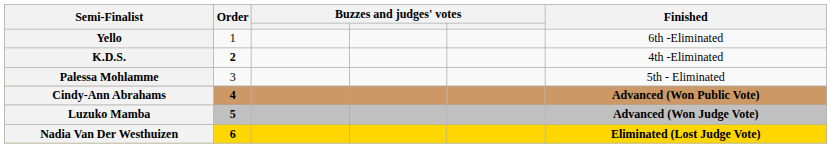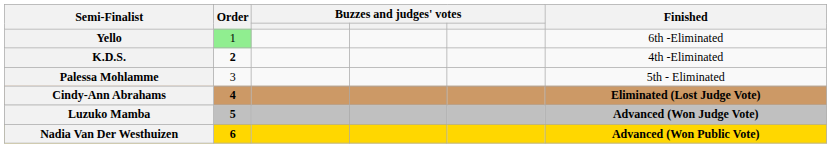 <table class="wikitable plainrowheaders sortable" style="text-align:center;">
 <tr>
 <th scope="col" rowspan="2" class="unsortable" style="width:17em;">Semi-Finalist</th>
 <th scope="col" rowspan="2" style="width:1em;">Order</th>
 <th scope="col" colspan="3" class="unsortable" style="width:24em;">Buzzes and judges' votes</th>
 <th scope="col" rowspan="2" style="width:23em;">Finished</th>
 </tr>
 <tr>
 <th scope="col" class="unsortable" style="width:6em;"></th>
 <th scope="col" class="unsortable" style="width:6em;"></th>
 <th scope="col" class="unsortable" style="width:6em;"></th>
 </tr>
 <tr>
 <th scope="row">Yello</th>
-<td>1</td>
+<td style="background: lightgreen;">1</td>
 <td style="text-align:center;"></td>
 <td style="text-align:center;"></td>
 <td style="text-align:center;"></td>
 <td>6th -Eliminated</td>
 </tr>
 <tr>
 <th scope="row">K.D.S.</th>
 <td><strong>2</strong></td>
 <td style="text-align:center;"></td>
 <td style="text-align:center;"></td>
 <td style="text-align:center;"></td>
 <td>4th -Eliminated</td>
 </tr>
 <tr>
 <th scope="row">Palessa Mohlamme</th>
 <td>3</td>
 <td style="text-align:center;"></td>
 <td style="text-align:center;"></td>
 <td style="text-align:center;"></td>
 <td>5th - Eliminated</td>
 </tr>
 <tr bgcolor="#c96">
 <th scope="row"><strong>Cindy-Ann Abrahams</strong></th>
 <td><strong>4</strong></td>
 <td style="text-align:center;"></td>
 <td style="text-align:center;"></td>
 <td style="text-align:center;"></td>
-<td><strong>Advanced (Won Public Vote)</strong></td>
+<td><strong>Eliminated (Lost Judge Vote)</strong></td>
 </tr>
 <tr bgcolor="silver">
 <th scope="row"><strong>Luzuko Mamba</strong></th>
 <td><strong>5</strong></td>
 <td style="text-align:center;"></td>
 <td style="text-align:center;"></td>
 <td style="text-align:center;"></td>
 <td><strong>Advanced (Won Judge Vote)</strong></td>
 </tr>
 <tr bgcolor="gold">
 <th scope="row"><strong>Nadia Van Der Westhuizen</strong></th>
 <td><strong>6</strong></td>
 <td style="text-align:center;"></td>
 <td style="text-align:center;"></td>
 <td style="text-align:center;"></td>
-<td><strong>Eliminated (Lost Judge Vote)</strong></td>
+<td><strong>Advanced (Won Public Vote)</strong></td>
 </tr>
 </table>
